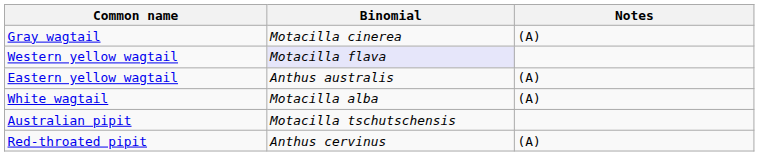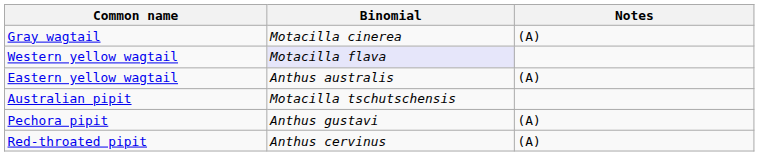 <table style="width:60%;" class="wikitable">
 <tr>
 <th width=35%>Common name</th>
 <th width=33%>Binomial</th>
 <th width=32%>Notes</th>
 </tr>
 <tr>
 <td><a href='#'>Gray wagtail</a></td>
 <td><em>Motacilla cinerea</em></td>
 <td>(A)</td>
 </tr>
 <tr>
 <td><a href='#'>Western yellow wagtail</a></td>
 <td style="background: lavender;"><em>Motacilla flava</em></td>
 <td></td>
 </tr>
 <tr>
 <td><a href='#'>Eastern yellow wagtail</a></td>
 <td><em>Anthus australis</em></td>
 <td>(A)</td>
 </tr>
 <tr>
-<td><a href='#'>White wagtail</a></td>
-<td><em>Motacilla alba</em></td>
-<td>(A)</td>
-</tr>
-<tr>
 <td><a href='#'>Australian pipit</a></td>
 <td><em>Motacilla tschutschensis</em></td>
 <td></td>
+</tr>
+<tr>
+<td><a href='#'>Pechora pipit</a></td>
+<td><em>Anthus gustavi</em></td>
+<td>(A)</td>
 </tr>
 <tr>
 <td><a href='#'>Red-throated pipit</a></td>
 <td><em>Anthus cervinus</em></td>
 <td>(A)</td>
 </tr>
 </table>
